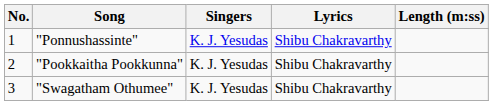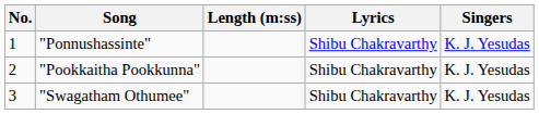 <table class="wikitable" style="font-size:95%;">
 <tr>
 <th>No.</th>
 <th>Song</th>
+<th>Length (m:ss)</th>
+<th>Lyrics</th>
 <th>Singers</th>
-<th>Lyrics</th>
-<th>Length (m:ss)</th>
 </tr>
 <tr>
 <td>1</td>
 <td>"Ponnushassinte"</td>
+<td></td>
+<td><a href='#'>Shibu Chakravarthy</a></td>
 <td><a href='#'>K. J. Yesudas</a></td>
-<td><a href='#'>Shibu Chakravarthy</a></td>
-<td></td>
 </tr>
 <tr>
 <td>2</td>
 <td>"Pookkaitha Pookkunna"</td>
+<td></td>
+<td>Shibu Chakravarthy</td>
 <td>K. J. Yesudas</td>
-<td>Shibu Chakravarthy</td>
-<td></td>
 </tr>
 <tr>
 <td>3</td>
 <td>"Swagatham Othumee"</td>
+<td></td>
+<td>Shibu Chakravarthy</td>
 <td>K. J. Yesudas</td>
-<td>Shibu Chakravarthy</td>
-<td></td>
 </tr>
 </table>
